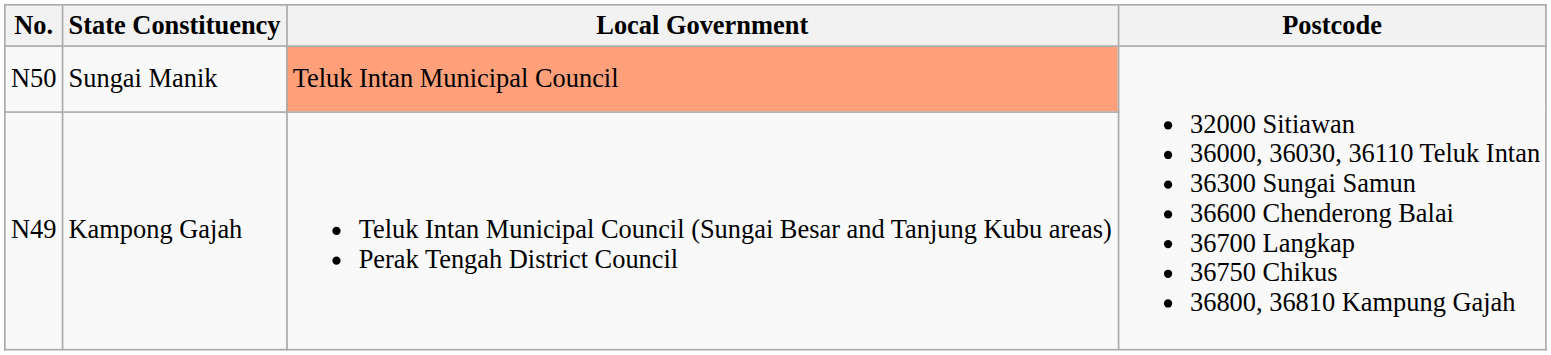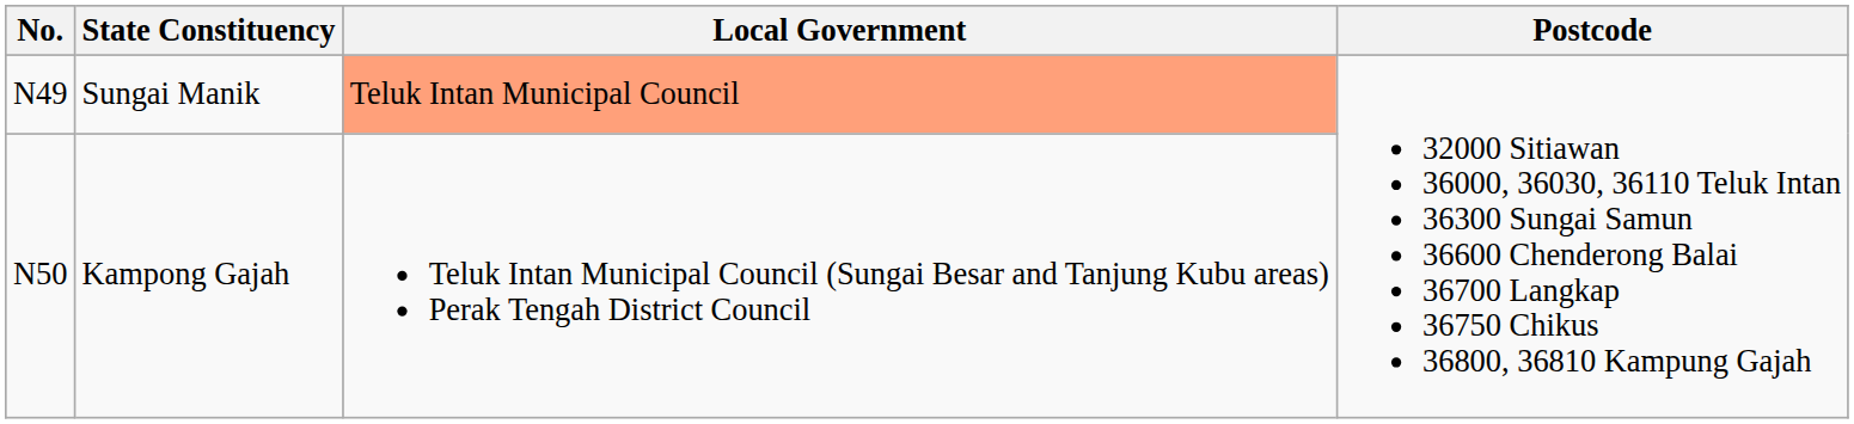 <table class="wikitable">
 <tr>
 <th>No.</th>
 <th>State Constituency</th>
 <th>Local Government</th>
 <th>Postcode</th>
 </tr>
 <tr>
-<td>N50</td>
+<td>N49</td>
 <td>Sungai Manik</td>
 <td style="background: lightsalmon;">Teluk Intan Municipal Council</td>
 <td rowspan="2"><br><ul><li>32000 Sitiawan</li><li>36000, 36030, 36110 Teluk Intan</li><li>36300 Sungai Samun</li><li>36600 Chenderong Balai</li><li>36700 Langkap</li><li>36750 Chikus</li><li>36800, 36810 Kampung Gajah</li></ul></td>
 </tr>
 <tr>
-<td>N49</td>
+<td>N50</td>
 <td>Kampong Gajah</td>
 <td><br><ul><li>Teluk Intan Municipal Council (Sungai Besar and Tanjung Kubu areas)</li><li>Perak Tengah District Council</li></ul></td>
 </tr>
 </table>
